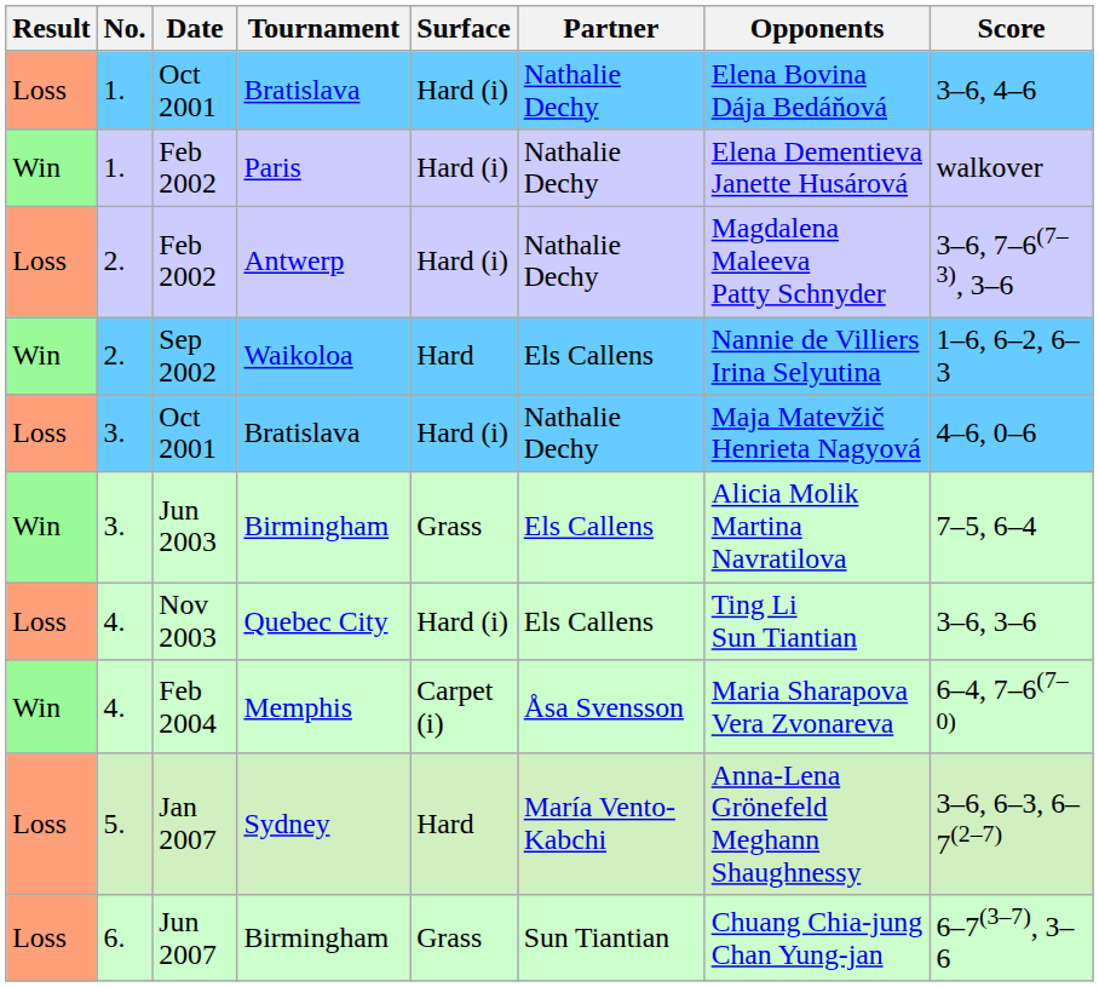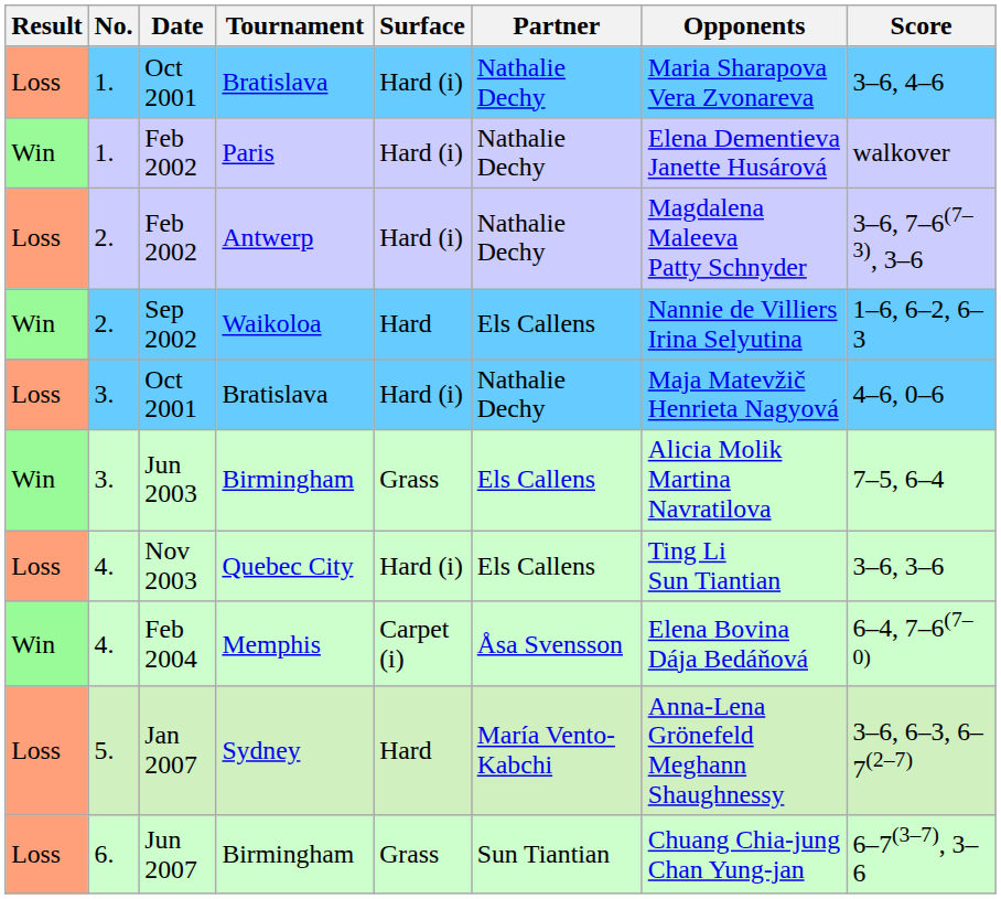 <table class="sortable wikitable">
 <tr>
 <th style="width:40px">Result</th>
 <th style="width:20px">No.</th>
 <th style="width:60px">Date</th>
 <th style="width:100px">Tournament</th>
 <th style="width:50px">Surface</th>
 <th style="width:190px">Partner</th>
 <th style="width:205px">Opponents</th>
 <th style="width:145px" class="unsortable">Score</th>
 </tr>
 <tr bgcolor="#66CCFF">
 <td style="background:#ffa07a;">Loss</td>
 <td>1.</td>
 <td>Oct 2001</td>
 <td><a href='#'>Bratislava</a></td>
 <td>Hard (i)</td>
 <td> <a href='#'>Nathalie Dechy</a></td>
-<td> <a href='#'>Elena Bovina</a> <br>  <a href='#'>Dája Bedáňová</a></td>
+<td> <a href='#'>Maria Sharapova</a> <br>  <a href='#'>Vera Zvonareva</a></td>
 <td>3–6, 4–6</td>
 </tr>
 <tr bgcolor="#ccccff">
 <td style="background:#98fb98;">Win</td>
 <td>1.</td>
 <td>Feb 2002</td>
 <td><a href='#'>Paris</a></td>
 <td>Hard (i)</td>
 <td> Nathalie Dechy</td>
 <td> <a href='#'>Elena Dementieva</a> <br>  <a href='#'>Janette Husárová</a></td>
 <td>walkover</td>
 </tr>
 <tr bgcolor="#ccccff">
 <td style="background:#ffa07a;">Loss</td>
 <td>2.</td>
 <td>Feb 2002</td>
 <td><a href='#'>Antwerp</a></td>
 <td>Hard (i)</td>
 <td> Nathalie Dechy</td>
 <td> <a href='#'>Magdalena Maleeva</a> <br>  <a href='#'>Patty Schnyder</a></td>
 <td>3–6, 7–6<sup>(7–3)</sup>, 3–6</td>
 </tr>
 <tr bgcolor="#66CCFF">
 <td style="background:#98fb98;">Win</td>
 <td>2.</td>
 <td>Sep 2002</td>
 <td><a href='#'>Waikoloa</a></td>
 <td>Hard</td>
 <td> Els Callens</td>
 <td> <a href='#'>Nannie de Villiers</a> <br>  <a href='#'>Irina Selyutina</a></td>
 <td>1–6, 6–2, 6–3</td>
 </tr>
 <tr bgcolor="#66CCFF">
 <td style="background:#ffa07a;">Loss</td>
 <td>3.</td>
 <td>Oct 2001</td>
 <td>Bratislava</td>
 <td>Hard (i)</td>
 <td> Nathalie Dechy</td>
 <td> <a href='#'>Maja Matevžič</a> <br>  <a href='#'>Henrieta Nagyová</a></td>
 <td>4–6, 0–6</td>
 </tr>
 <tr bgcolor="CCFFCC">
 <td style="background:#98fb98;">Win</td>
 <td>3.</td>
 <td>Jun 2003</td>
 <td><a href='#'>Birmingham</a></td>
 <td>Grass</td>
 <td> <a href='#'>Els Callens</a></td>
 <td> <a href='#'>Alicia Molik</a> <br>  <a href='#'>Martina Navratilova</a></td>
 <td>7–5, 6–4</td>
 </tr>
 <tr bgcolor="CCFFCC">
 <td style="background:#ffa07a;">Loss</td>
 <td>4.</td>
 <td>Nov 2003</td>
 <td><a href='#'>Quebec City</a></td>
 <td>Hard (i)</td>
 <td> Els Callens</td>
 <td> <a href='#'>Ting Li</a> <br>  <a href='#'>Sun Tiantian</a></td>
 <td>3–6, 3–6</td>
 </tr>
 <tr bgcolor="CCFFCC">
 <td style="background:#98fb98;">Win</td>
 <td>4.</td>
 <td>Feb 2004</td>
 <td><a href='#'>Memphis</a></td>
 <td>Carpet (i)</td>
 <td> <a href='#'>Åsa Svensson</a></td>
-<td> <a href='#'>Maria Sharapova</a> <br>  <a href='#'>Vera Zvonareva</a></td>
+<td> <a href='#'>Elena Bovina</a> <br>  <a href='#'>Dája Bedáňová</a></td>
 <td>6–4, 7–6<sup>(7–0)</sup></td>
 </tr>
 <tr bgcolor=d0f0c0>
 <td style="background:#ffa07a;">Loss</td>
 <td>5.</td>
 <td>Jan 2007</td>
 <td><a href='#'>Sydney</a></td>
 <td>Hard</td>
 <td> <a href='#'>María Vento-Kabchi</a></td>
 <td> <a href='#'>Anna-Lena Grönefeld</a> <br>  <a href='#'>Meghann Shaughnessy</a></td>
 <td>3–6, 6–3, 6–7<sup>(2–7)</sup></td>
 </tr>
 <tr style="background:#cfc;">
 <td style="background:#ffa07a;">Loss</td>
 <td>6.</td>
 <td>Jun 2007</td>
 <td>Birmingham</td>
 <td>Grass</td>
 <td> Sun Tiantian</td>
 <td> <a href='#'>Chuang Chia-jung</a> <br>  <a href='#'>Chan Yung-jan</a></td>
 <td>6–7<sup>(3–7)</sup>, 3–6</td>
 </tr>
 </table>
